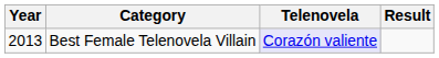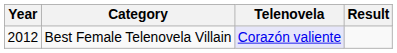 <table class="wikitable">
 <tr>
 <th>Year</th>
 <th>Category</th>
 <th>Telenovela</th>
 <th>Result</th>
 </tr>
 <tr>
-<td>2013</td>
+<td>2012</td>
 <td>Best Female Telenovela Villain</td>
 <td style="background: lavender;"><a href='#'>Corazón valiente</a></td>
 <td></td>
 </tr>
 </table>
